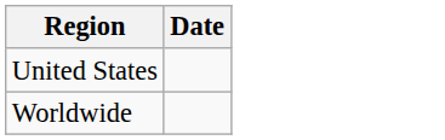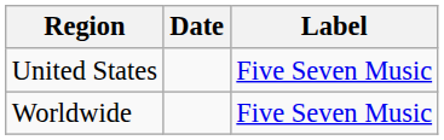 <table class="wikitable sortable">
 <tr>
 <th>Region</th>
 <th>Date</th>
+<th>Label</th>
 </tr>
 <tr>
 <td>United States</td>
 <td></td>
+<td><a href='#'>Five Seven Music</a></td>
 </tr>
 <tr>
 <td>Worldwide</td>
 <td></td>
+<td><a href='#'>Five Seven Music</a></td>
 </tr>
 </table>
